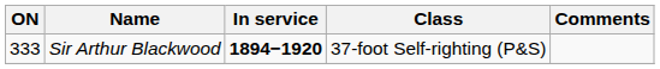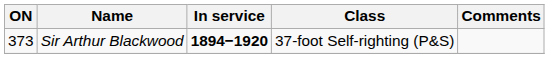 <table class="wikitable">
 <tr>
 <th>ON</th>
 <th>Name</th>
 <th>In service</th>
 <th>Class</th>
 <th>Comments</th>
 </tr>
 <tr>
-<td>333</td>
+<td>373</td>
 <td><em>Sir Arthur Blackwood</em></td>
 <td><strong>1894−1920</strong></td>
 <td>37-foot Self-righting (P&S)</td>
 <td></td>
 </tr>
 <tr>
 </tr>
 </table>
